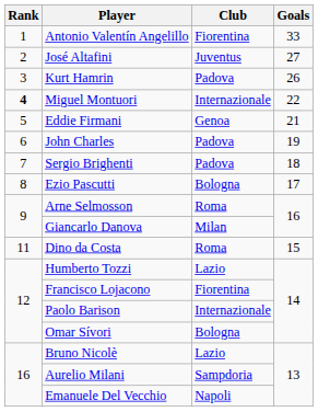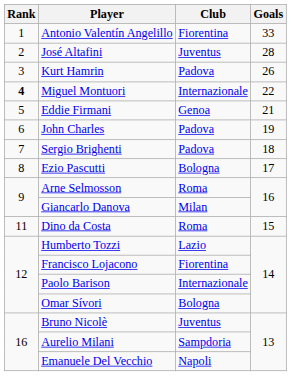 <table class="wikitable" style="text-align:center">
 <tr>
 <th>Rank</th>
 <th>Player</th>
 <th>Club</th>
 <th>Goals</th>
 </tr>
 <tr>
 <td>1</td>
 <td align="left">  <a href='#'>Antonio Valentín Angelillo</a></td>
 <td align="left"><a href='#'>Fiorentina</a></td>
 <td>33</td>
 </tr>
 <tr>
 <td>2</td>
 <td align="left">  <a href='#'>José Altafini</a></td>
 <td align="left"><a href='#'>Juventus</a></td>
-<td>27</td>
+<td>28</td>
 </tr>
 <tr>
 <td>3</td>
 <td align="left"> <a href='#'>Kurt Hamrin</a></td>
 <td align="left"><a href='#'>Padova</a></td>
 <td>26</td>
 </tr>
 <tr>
 <td><strong>4</strong></td>
 <td align="left">  <a href='#'>Miguel Montuori</a></td>
 <td align="left"><a href='#'>Internazionale</a></td>
 <td>22</td>
 </tr>
 <tr>
 <td>5</td>
 <td align="left"> <a href='#'>Eddie Firmani</a></td>
 <td align="left"><a href='#'>Genoa</a></td>
 <td>21</td>
 </tr>
 <tr>
 <td>6</td>
 <td align="left"> <a href='#'>John Charles</a></td>
 <td align="left"><a href='#'>Padova</a></td>
 <td>19</td>
 </tr>
 <tr>
 <td>7</td>
 <td align="left"> <a href='#'>Sergio Brighenti</a></td>
 <td align="left"><a href='#'>Padova</a></td>
 <td>18</td>
 </tr>
 <tr>
 <td>8</td>
 <td align="left"> <a href='#'>Ezio Pascutti</a></td>
 <td align="left"><a href='#'>Bologna</a></td>
 <td>17</td>
 </tr>
 <tr>
 <td rowspan="2">9</td>
 <td align="left"> <a href='#'>Arne Selmosson</a></td>
 <td align="left"><a href='#'>Roma</a></td>
 <td rowspan="2">16</td>
 </tr>
 <tr>
 <td align="left"> <a href='#'>Giancarlo Danova</a></td>
 <td align="left"><a href='#'>Milan</a></td>
 </tr>
 <tr>
 <td>11</td>
 <td align="left">  <a href='#'>Dino da Costa</a></td>
 <td align="left"><a href='#'>Roma</a></td>
 <td>15</td>
 </tr>
 <tr>
 <td rowspan="4">12</td>
 <td align="left"> <a href='#'>Humberto Tozzi</a></td>
 <td align="left"><a href='#'>Lazio</a></td>
 <td rowspan="4">14</td>
 </tr>
 <tr>
 <td align="left">  <a href='#'>Francisco Lojacono</a></td>
 <td align="left"><a href='#'>Fiorentina</a></td>
 </tr>
 <tr>
 <td align="left"> <a href='#'>Paolo Barison</a></td>
 <td align="left"><a href='#'>Internazionale</a></td>
 </tr>
 <tr>
 <td align="left">  <a href='#'>Omar Sívori</a></td>
 <td align="left"><a href='#'>Bologna</a></td>
 </tr>
 <tr>
 <td rowspan="3">16</td>
 <td align="left"> <a href='#'>Bruno Nicolè</a></td>
-<td align="left"><a href='#'>Lazio</a></td>
+<td align="left"><a href='#'>Juventus</a></td>
 <td rowspan="3">13</td>
 </tr>
 <tr>
 <td align="left"> <a href='#'>Aurelio Milani</a></td>
 <td align="left"><a href='#'>Sampdoria</a></td>
 </tr>
 <tr>
 <td align="left"> <a href='#'>Emanuele Del Vecchio</a></td>
 <td align="left"><a href='#'>Napoli</a></td>
 </tr>
 </table>
